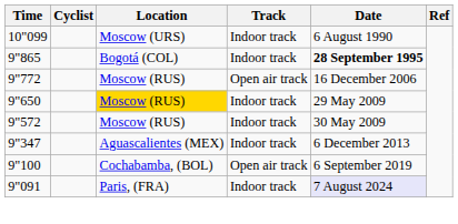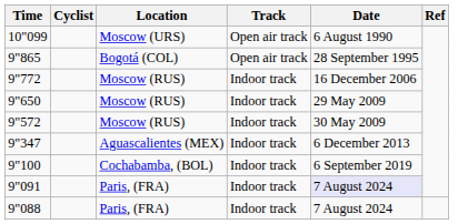 <table class="wikitable">
 <tr align="left">
 <th>Time</th>
 <th>Cyclist</th>
 <th>Location</th>
 <th>Track</th>
 <th>Date</th>
 <th>Ref</th>
 </tr>
 <tr>
 <td>10"099</td>
 <td></td>
 <td><a href='#'>Moscow</a> (URS)</td>
-<td>Indoor track</td>
+<td>Open air track</td>
 <td>6 August 1990</td>
 </tr>
 <tr>
 <td>9"865</td>
 <td></td>
 <td><a href='#'>Bogotá</a> (COL)</td>
-<td>Indoor track</td>
-<td><strong>28 September 1995</strong></td>
+<td>Open air track</td>
+<td>28 September 1995</td>
 </tr>
 <tr>
 <td>9"772</td>
 <td></td>
 <td><a href='#'>Moscow</a> (RUS)</td>
-<td>Open air track</td>
+<td>Indoor track</td>
 <td>16 December 2006</td>
 </tr>
 <tr>
 <td>9"650</td>
 <td></td>
-<td style="background: gold;"><a href='#'>Moscow</a> (RUS)</td>
+<td><a href='#'>Moscow</a> (RUS)</td>
 <td>Indoor track</td>
 <td>29 May 2009</td>
 </tr>
 <tr>
 <td>9"572</td>
 <td></td>
 <td><a href='#'>Moscow</a> (RUS)</td>
 <td>Indoor track</td>
 <td>30 May 2009</td>
 </tr>
 <tr>
 <td>9"347</td>
 <td></td>
 <td><a href='#'>Aguascalientes</a> (MEX)</td>
 <td>Indoor track</td>
 <td>6 December 2013</td>
 </tr>
 <tr>
 <td>9"100</td>
 <td></td>
 <td><a href='#'>Cochabamba</a>, (BOL)</td>
-<td>Open air track</td>
+<td>Indoor track</td>
 <td>6 September 2019</td>
 </tr>
 <tr>
 <td>9"091</td>
 <td></td>
 <td><a href='#'>Paris</a>, (FRA)</td>
 <td>Indoor track</td>
 <td style="background: lavender;">7 August 2024</td>
 </tr>
+<tr>
+<td>9"088</td>
+<td></td>
+<td><a href='#'>Paris</a>, (FRA)</td>
+<td>Indoor track</td>
+<td>7 August 2024</td>
+<td></td>
+</tr>
 </table>
